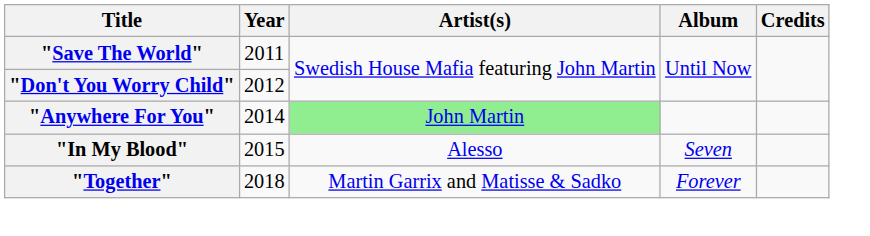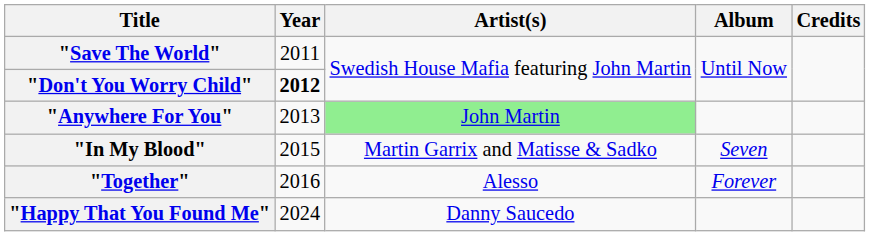 <table class="wikitable plainrowheaders" style="text-align:center;">
 <tr>
 <th scope="col">Title</th>
 <th scope="col">Year</th>
 <th scope="col">Artist(s)</th>
 <th scope="col">Album</th>
 <th scope="col">Credits</th>
 </tr>
 <tr>
 <th scope="row">"<a href='#'>Save The World</a>"</th>
 <td>2011</td>
 <td rowspan="2"><a href='#'>Swedish House Mafia</a> featuring <a href='#'>John Martin</a></td>
 <td rowspan="2"><a href='#'>Until Now</a></td>
 <td rowspan="2"></td>
 </tr>
 <tr>
 <th scope="row">"<a href='#'>Don't You Worry Child</a>"</th>
-<td>2012</td>
+<td><strong>2012</strong></td>
 </tr>
 <tr>
 <th scope="row">"<a href='#'>Anywhere For You</a>"</th>
-<td>2014</td>
+<td>2013</td>
 <td style="background: lightgreen;"><a href='#'>John Martin</a></td>
 <td></td>
 <td></td>
 </tr>
 <tr>
 <th scope="row">"In My Blood"</th>
 <td>2015</td>
-<td><a href='#'>Alesso</a></td>
+<td><a href='#'>Martin Garrix</a> and <a href='#'>Matisse & Sadko</a></td>
 <td><em><a href='#'>Seven</a></em></td>
 <td></td>
 </tr>
 <tr>
 <th scope="row">"<a href='#'>Together</a>"</th>
-<td>2018</td>
-<td><a href='#'>Martin Garrix</a> and <a href='#'>Matisse & Sadko</a></td>
+<td>2016</td>
+<td><a href='#'>Alesso</a></td>
 <td><em><a href='#'>Forever</a></em></td>
 <td></td>
 </tr>
+<tr>
+<th scope="row">"<a href='#'>Happy That You Found Me</a>"</th>
+<td>2024</td>
+<td><a href='#'>Danny Saucedo</a></td>
+<td></td>
+<td></td>
+</tr>
 </table>
